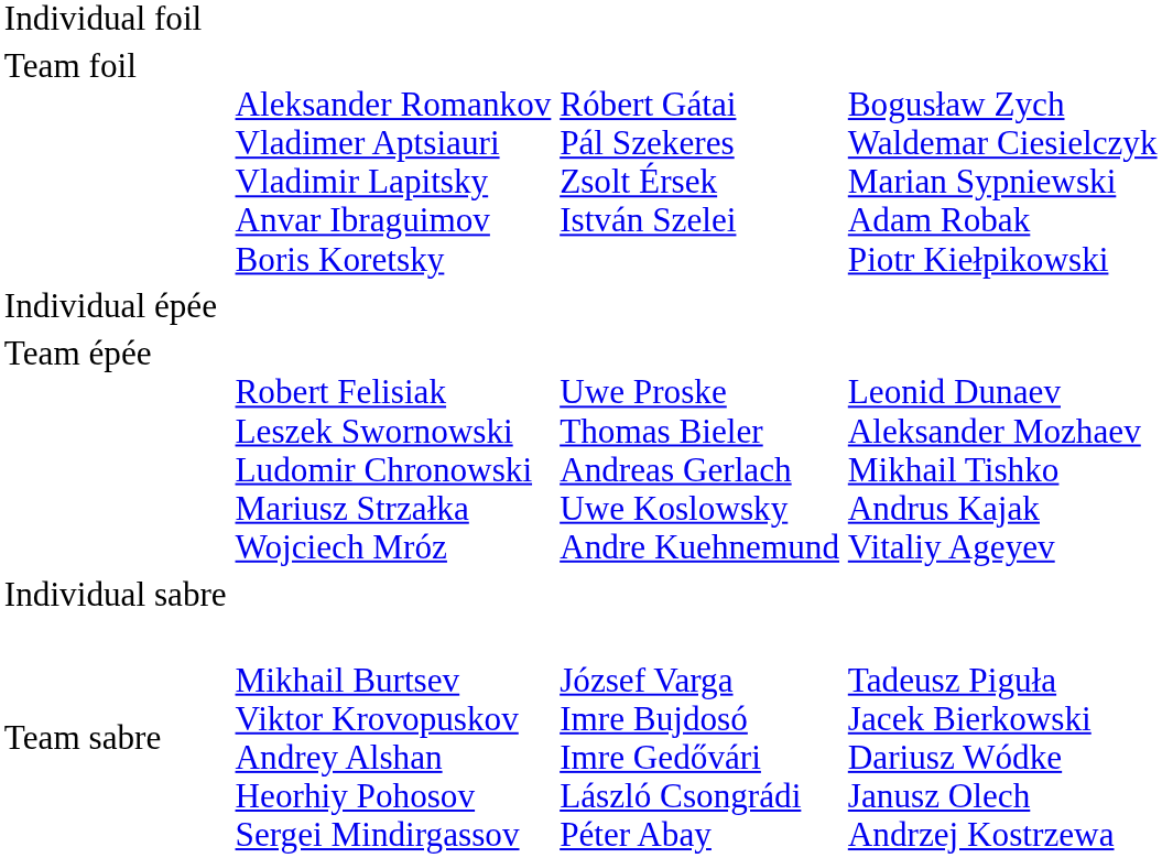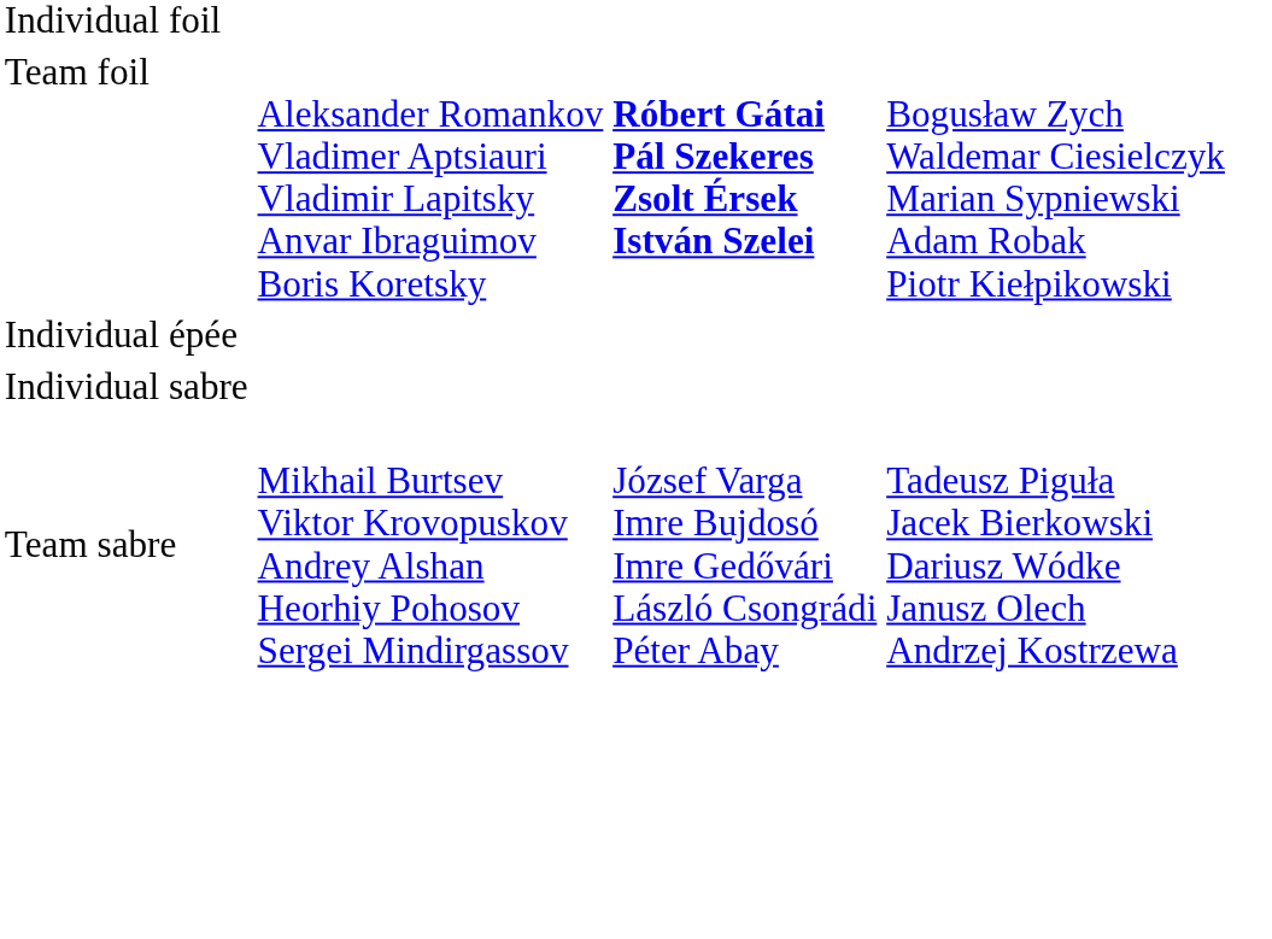 <table>
 <tr>
 <td>Individual foil</td>
 <td></td>
 <td></td>
 <td></td>
 </tr>
 <tr valign=top>
 <td>Team foil</td>
 <td><br><a href='#'>Aleksander Romankov</a><br><a href='#'>Vladimer Aptsiauri</a><br><a href='#'>Vladimir Lapitsky</a><br><a href='#'>Anvar Ibraguimov</a><br><a href='#'>Boris Koretsky</a></td>
-<td><br><a href='#'>Róbert Gátai</a><br><a href='#'>Pál Szekeres</a><br><a href='#'>Zsolt Érsek</a><br><a href='#'>István Szelei</a></td>
+<td><strong><br><a href='#'>Róbert Gátai</a><br><a href='#'>Pál Szekeres</a><br><a href='#'>Zsolt Érsek</a><br><a href='#'>István Szelei</a></strong></td>
 <td><br><a href='#'>Bogusław Zych</a><br><a href='#'>Waldemar Ciesielczyk</a><br><a href='#'>Marian Sypniewski</a><br><a href='#'>Adam Robak</a><br><a href='#'>Piotr Kiełpikowski</a></td>
 </tr>
 <tr>
 <td>Individual épée</td>
 <td></td>
 <td></td>
 <td></td>
-</tr>
-<tr valign=top>
-<td>Team épée</td>
-<td><br><a href='#'>Robert Felisiak</a><br><a href='#'>Leszek Swornowski</a><br><a href='#'>Ludomir Chronowski</a><br><a href='#'>Mariusz Strzałka</a><br><a href='#'>Wojciech Mróz</a></td>
-<td><br><a href='#'>Uwe Proske</a><br><a href='#'>Thomas Bieler</a><br><a href='#'>Andreas Gerlach</a><br><a href='#'>Uwe Koslowsky</a><br><a href='#'>Andre Kuehnemund</a></td>
-<td><br><a href='#'>Leonid Dunaev</a><br><a href='#'>Aleksander Mozhaev</a><br><a href='#'>Mikhail Tishko</a><br><a href='#'>Andrus Kajak</a><br><a href='#'>Vitaliy Ageyev</a></td>
 </tr>
 <tr>
 <td>Individual sabre</td>
 <td></td>
 <td></td>
 <td></td>
 </tr>
 <tr>
 <td>Team sabre</td>
 <td><br><a href='#'>Mikhail Burtsev</a><br><a href='#'>Viktor Krovopuskov</a><br><a href='#'>Andrey Alshan</a><br><a href='#'>Heorhiy Pohosov</a><br><a href='#'>Sergei Mindirgassov</a></td>
 <td><br><a href='#'>József Varga</a><br><a href='#'>Imre Bujdosó</a><br><a href='#'>Imre Gedővári</a><br><a href='#'>László Csongrádi</a><br><a href='#'>Péter Abay</a></td>
 <td><br><a href='#'>Tadeusz Piguła</a><br><a href='#'>Jacek Bierkowski</a><br><a href='#'>Dariusz Wódke</a><br><a href='#'>Janusz Olech</a><br><a href='#'>Andrzej Kostrzewa</a></td>
 </tr>
 </table>
